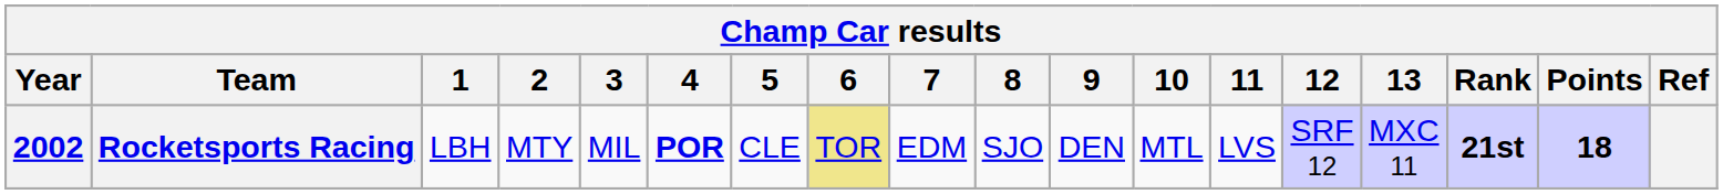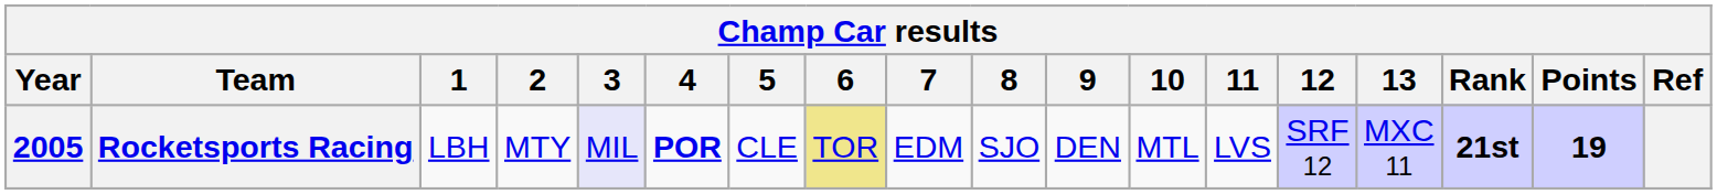 <table class="wikitable" style="text-align:center; font-size:85%">
 <tr>
 <th colspan=45><a href='#'>Champ Car</a> results</th>
 </tr>
 <tr>
 <th>Year</th>
 <th>Team</th>
 <th>1</th>
 <th>2</th>
 <th>3</th>
 <th>4</th>
 <th>5</th>
 <th>6</th>
 <th>7</th>
 <th>8</th>
 <th>9</th>
 <th>10</th>
 <th>11</th>
 <th>12</th>
 <th>13</th>
 <th>Rank</th>
 <th>Points</th>
 <th>Ref</th>
 </tr>
 <tr>
-<th><a href='#'>2002</a></th>
+<th><a href='#'>2005</a></th>
 <th nowrap><a href='#'>Rocketsports Racing</a></th>
 <td><a href='#'>LBH</a></td>
 <td><a href='#'>MTY</a></td>
-<td><a href='#'>MIL</a></td>
+<td style="background: lavender;"><a href='#'>MIL</a></td>
 <td><strong><a href='#'>POR</a></strong></td>
 <td><a href='#'>CLE</a></td>
 <td style="background: khaki;"><a href='#'>TOR</a></td>
 <td><a href='#'>EDM</a></td>
 <td><a href='#'>SJO</a></td>
 <td><a href='#'>DEN</a></td>
 <td><a href='#'>MTL</a></td>
 <td><a href='#'>LVS</a></td>
 <td style="background:#CFCFFF;"><a href='#'>SRF</a><br><small>12</small></td>
 <td style="background:#CFCFFF;"><a href='#'>MXC</a><br><small>11</small></td>
 <td style="background:#CFCFFF;"><strong>21st</strong></td>
-<td style="background:#CFCFFF;"><strong>18</strong></td>
+<td style="background:#CFCFFF;"><strong>19</strong></td>
 <th></th>
 </tr>
 </table>
